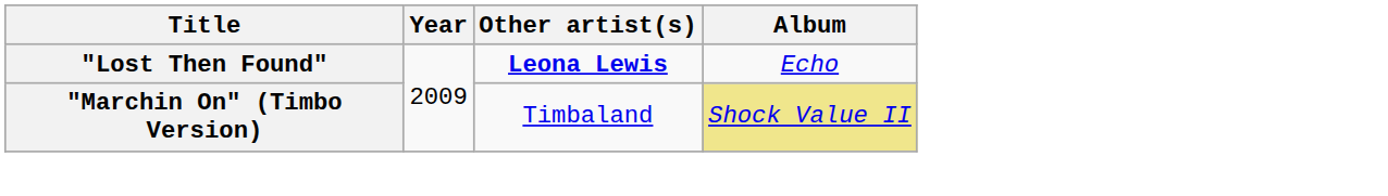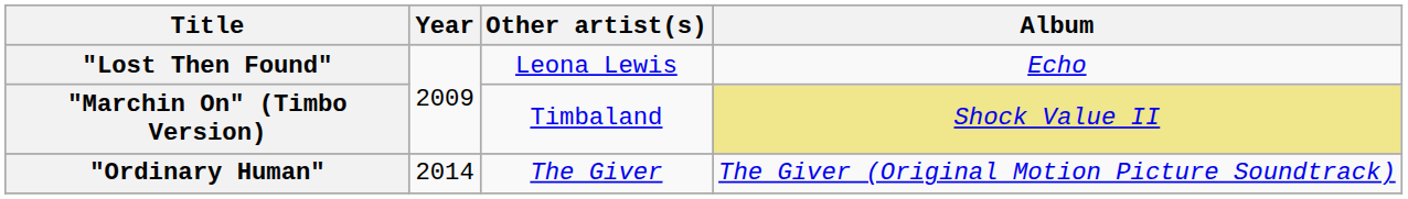 <table class="wikitable plainrowheaders" style="text-align:center;">
 <tr>
 <th scope="col" style="width:16em;">Title</th>
 <th scope="col">Year</th>
 <th scope="col">Other artist(s)</th>
 <th scope="col">Album</th>
 </tr>
 <tr>
 <th scope="row">"Lost Then Found"</th>
 <td rowspan="2">2009</td>
-<td><strong><a href='#'>Leona Lewis</a></strong></td>
+<td><a href='#'>Leona Lewis</a></td>
 <td><em><a href='#'>Echo</a></em></td>
 </tr>
 <tr>
 <th scope="row">"Marchin On" (Timbo Version)</th>
 <td><a href='#'>Timbaland</a></td>
 <td style="background: khaki;"><em><a href='#'>Shock Value II</a></em></td>
 </tr>
+<tr>
+<th scope="row">"Ordinary Human"</th>
+<td>2014</td>
+<td><em><a href='#'>The Giver</a></em></td>
+<td><em><a href='#'>The Giver (Original Motion Picture Soundtrack)</a></em></td>
+</tr>
 </table>
